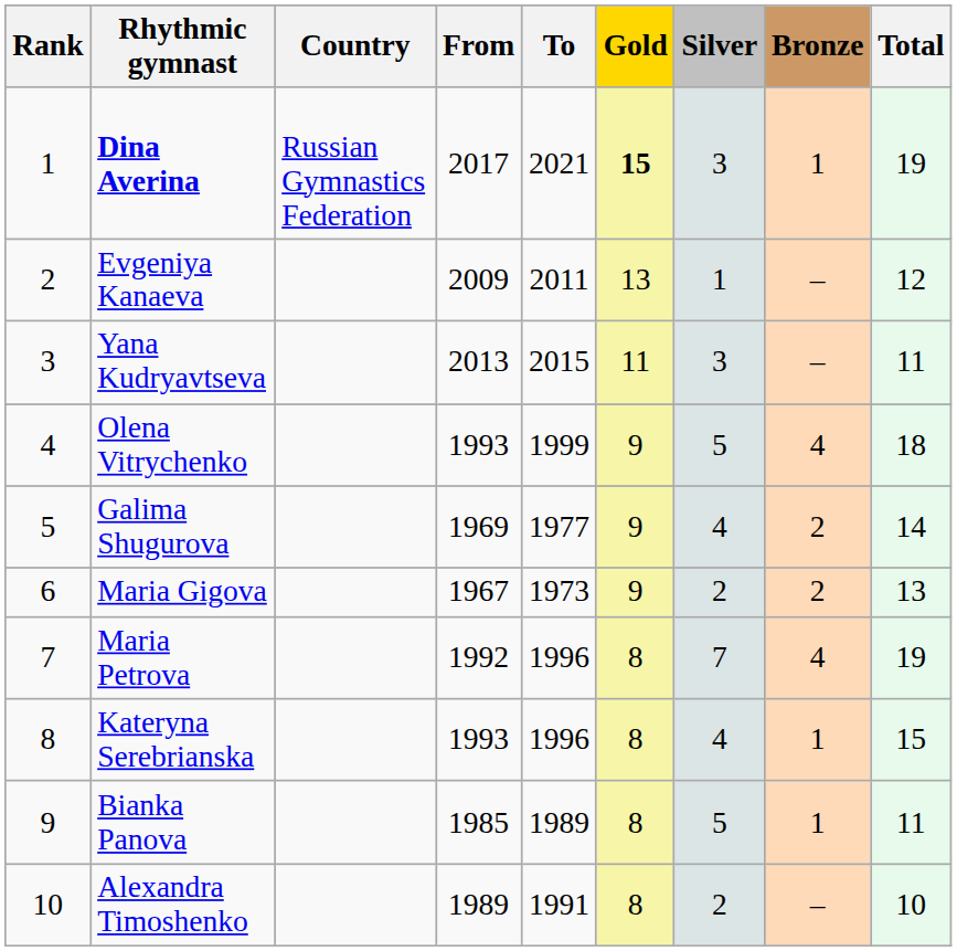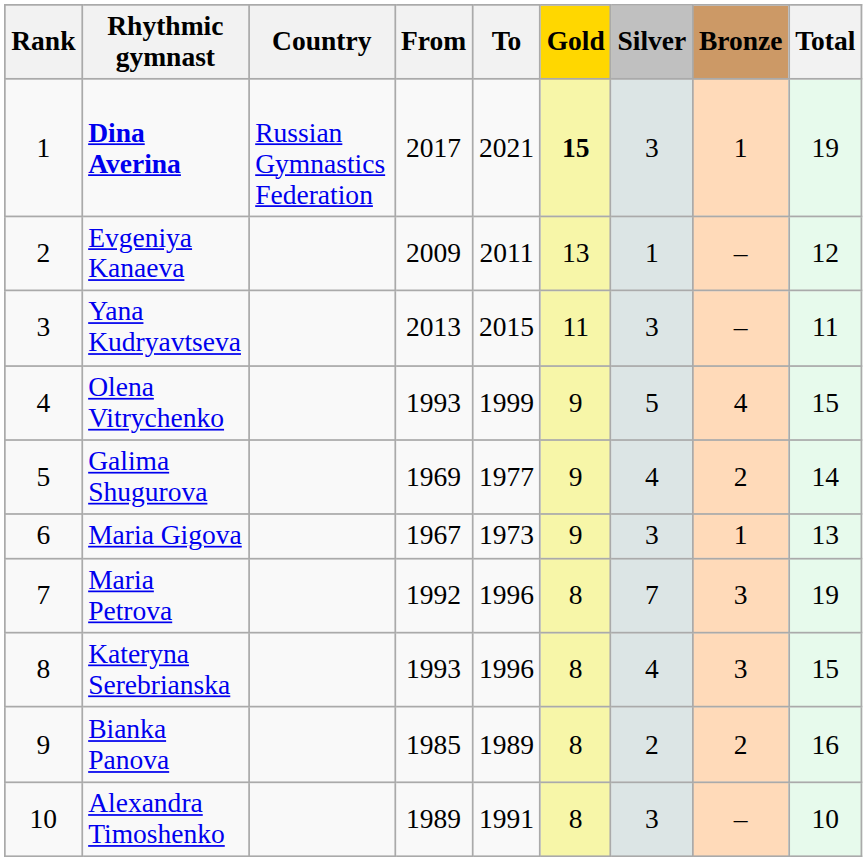 <table class="wikitable plainrowheaders" width=80% style="text-align:center;">
 <tr style="background-color:#EDEDED;">
 <th class="hintergrundfarbe5" style="width:1em">Rank</th>
 <th class="hintergrundfarbe5">Rhythmic gymnast</th>
 <th class="hintergrundfarbe5">Country</th>
 <th class="hintergrundfarbe5">From</th>
 <th class="hintergrundfarbe5">To</th>
 <th style="background:    gold; width:8%">Gold</th>
 <th style="background:  silver; width:8%">Silver</th>
 <th style="background: #CC9966; width:8%">Bronze</th>
 <th class="hintergrundfarbe5" style="width:8%">Total</th>
 </tr>
 <tr>
 <td>1</td>
 <td align="left"><strong><a href='#'>Dina Averina</a></strong></td>
 <td align="left"><br> <a href='#'>Russian Gymnastics Federation</a></td>
 <td>2017</td>
 <td>2021</td>
 <td bgcolor="#F7F6A8"><strong>15</strong></td>
 <td bgcolor="#DCE5E5">3</td>
 <td bgcolor="#FFDAB9">1</td>
 <td bgcolor="#E7FAEC">19</td>
 </tr>
 <tr align="center">
 <td>2</td>
 <td align="left"><a href='#'>Evgeniya Kanaeva</a></td>
 <td align="left"></td>
 <td>2009</td>
 <td>2011</td>
 <td bgcolor="#F7F6A8">13</td>
 <td bgcolor="#DCE5E5">1</td>
 <td bgcolor="#FFDAB9">–</td>
 <td bgcolor="#E7FAEC">12</td>
 </tr>
 <tr align="center">
 <td>3</td>
 <td align="left"><a href='#'>Yana Kudryavtseva</a></td>
 <td align="left"></td>
 <td>2013</td>
 <td>2015</td>
 <td bgcolor="#F7F6A8">11</td>
 <td bgcolor="#DCE5E5">3</td>
 <td bgcolor="#FFDAB9">–</td>
 <td bgcolor="#E7FAEC">11</td>
 </tr>
 <tr align="center">
 <td>4</td>
 <td align="left"><a href='#'>Olena Vitrychenko</a></td>
 <td align="left"></td>
 <td>1993</td>
 <td>1999</td>
 <td bgcolor="#F7F6A8">9</td>
 <td bgcolor="#DCE5E5">5</td>
 <td bgcolor="#FFDAB9">4</td>
-<td bgcolor="#E7FAEC">18</td>
+<td bgcolor="#E7FAEC">15</td>
 </tr>
 <tr align="center">
 <td>5</td>
 <td align="left"><a href='#'>Galima Shugurova</a></td>
 <td align="left"></td>
 <td>1969</td>
 <td>1977</td>
 <td bgcolor="#F7F6A8">9</td>
 <td bgcolor="#DCE5E5">4</td>
 <td bgcolor="#FFDAB9">2</td>
 <td bgcolor="#E7FAEC">14</td>
 </tr>
 <tr align="center">
 <td>6</td>
 <td align="left"><a href='#'>Maria Gigova</a></td>
 <td align="left"></td>
 <td>1967</td>
 <td>1973</td>
 <td bgcolor="#F7F6A8">9</td>
-<td bgcolor="#DCE5E5">2</td>
-<td bgcolor="#FFDAB9">2</td>
+<td bgcolor="#DCE5E5">3</td>
+<td bgcolor="#FFDAB9">1</td>
 <td bgcolor="#E7FAEC">13</td>
 </tr>
 <tr align="center">
 <td>7</td>
 <td align="left"><a href='#'>Maria Petrova</a></td>
 <td align="left"></td>
 <td>1992</td>
 <td>1996</td>
 <td bgcolor="#F7F6A8">8</td>
 <td bgcolor="#DCE5E5">7</td>
-<td bgcolor="#FFDAB9">4</td>
+<td bgcolor="#FFDAB9">3</td>
 <td bgcolor="#E7FAEC">19</td>
 </tr>
 <tr align="center">
 <td>8</td>
 <td align="left"><a href='#'>Kateryna Serebrianska</a></td>
 <td align="left"></td>
 <td>1993</td>
 <td>1996</td>
 <td bgcolor="#F7F6A8">8</td>
 <td bgcolor="#DCE5E5">4</td>
-<td bgcolor="#FFDAB9">1</td>
+<td bgcolor="#FFDAB9">3</td>
 <td bgcolor="#E7FAEC">15</td>
 </tr>
 <tr align="center">
 <td>9</td>
 <td align="left"><a href='#'>Bianka Panova</a></td>
 <td align="left"></td>
 <td>1985</td>
 <td>1989</td>
 <td bgcolor="#F7F6A8">8</td>
-<td bgcolor="#DCE5E5">5</td>
-<td bgcolor="#FFDAB9">1</td>
-<td bgcolor="#E7FAEC">11</td>
+<td bgcolor="#DCE5E5">2</td>
+<td bgcolor="#FFDAB9">2</td>
+<td bgcolor="#E7FAEC">16</td>
 </tr>
 <tr align="center">
 <td>10</td>
 <td align="left"><a href='#'>Alexandra Timoshenko</a></td>
 <td align="left"></td>
 <td>1989</td>
 <td>1991</td>
 <td bgcolor="#F7F6A8">8</td>
-<td bgcolor="#DCE5E5">2</td>
+<td bgcolor="#DCE5E5">3</td>
 <td bgcolor="#FFDAB9">–</td>
 <td bgcolor="#E7FAEC">10</td>
 </tr>
 </table>
